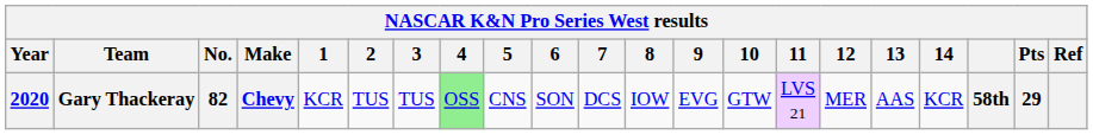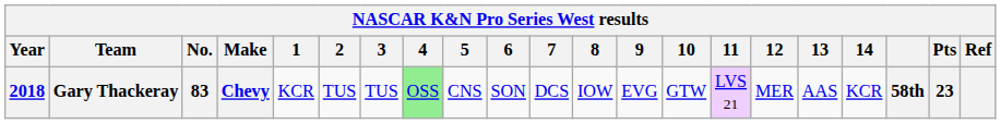 <table class="wikitable" style="text-align:center; font-size:75%">
 <tr>
 <th colspan="45"><a href='#'>NASCAR K&N Pro Series West</a> results</th>
 </tr>
 <tr>
 <th>Year</th>
 <th>Team</th>
 <th>No.</th>
 <th>Make</th>
 <th>1</th>
 <th>2</th>
 <th>3</th>
 <th>4</th>
 <th>5</th>
 <th>6</th>
 <th>7</th>
 <th>8</th>
 <th>9</th>
 <th>10</th>
 <th>11</th>
 <th>12</th>
 <th>13</th>
 <th>14</th>
 <th></th>
 <th>Pts</th>
 <th>Ref</th>
 </tr>
 <tr>
-<th><a href='#'>2020</a></th>
+<th><a href='#'>2018</a></th>
 <th>Gary Thackeray</th>
-<th>82</th>
+<th>83</th>
 <th><a href='#'>Chevy</a></th>
 <td><a href='#'>KCR</a></td>
 <td><a href='#'>TUS</a></td>
 <td><a href='#'>TUS</a></td>
 <td style="background: lightgreen;"><a href='#'>OSS</a></td>
 <td><a href='#'>CNS</a></td>
 <td><a href='#'>SON</a></td>
 <td><a href='#'>DCS</a></td>
 <td><a href='#'>IOW</a></td>
 <td><a href='#'>EVG</a></td>
 <td><a href='#'>GTW</a></td>
 <td style="background:#EFCFFF;"><a href='#'>LVS</a><br><small>21</small></td>
 <td><a href='#'>MER</a></td>
 <td><a href='#'>AAS</a></td>
 <td><a href='#'>KCR</a></td>
 <th>58th</th>
-<th>29</th>
+<th>23</th>
 <th></th>
 </tr>
 </table>
